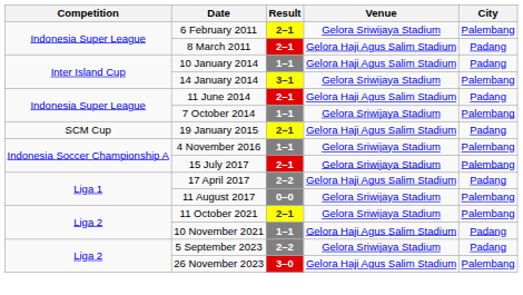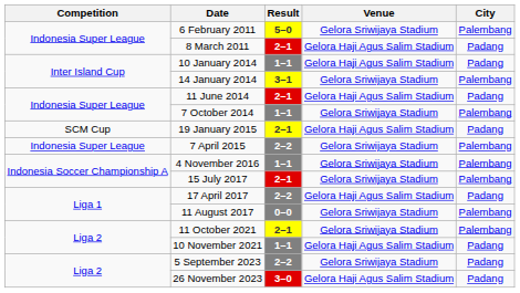 <table class="wikitable" style="text-align: center; font-size: 90%">
 <tr>
 <th>Competition</th>
 <th>Date</th>
 <th>Result</th>
 <th>Venue</th>
 <th>City</th>
 </tr>
 <tr>
 <td rowspan=2><a href='#'>Indonesia Super League</a></td>
 <td>6 February 2011</td>
-<td style="color:#333333; background:#FFFF00;"><strong>2–1</strong></td>
+<td style="color:#333333; background:#FFFF00;"><strong>5–0</strong></td>
 <td><a href='#'>Gelora Sriwijaya Stadium</a></td>
 <td><a href='#'>Palembang</a></td>
 </tr>
 <tr>
 <td>8 March 2011</td>
 <td style="color:#FFFFFF; background:#E00000;"><strong>2–1</strong></td>
 <td><a href='#'>Gelora Haji Agus Salim Stadium</a></td>
 <td><a href='#'>Padang</a></td>
 </tr>
 <tr>
 <td rowspan=2><a href='#'>Inter Island Cup</a></td>
 <td>10 January 2014</td>
 <td style="color:#fff; background:#808080;"><strong>1–1</strong></td>
 <td><a href='#'>Gelora Haji Agus Salim Stadium</a></td>
 <td><a href='#'>Padang</a></td>
 </tr>
 <tr>
 <td>14 January 2014</td>
 <td style="color:#333333; background:#FFFF00;"><strong>3–1</strong></td>
 <td><a href='#'>Gelora Sriwijaya Stadium</a></td>
 <td><a href='#'>Palembang</a></td>
 </tr>
 <tr>
 <td rowspan=2><a href='#'>Indonesia Super League</a></td>
 <td>11 June 2014</td>
 <td style="color:#FFFFFF; background:#E00000;"><strong>2–1</strong></td>
 <td><a href='#'>Gelora Haji Agus Salim Stadium</a></td>
 <td><a href='#'>Padang</a></td>
 </tr>
 <tr>
 <td>7 October 2014</td>
 <td style="color:#fff; background:#808080;"><strong>1–1</strong></td>
 <td><a href='#'>Gelora Sriwijaya Stadium</a></td>
 <td><a href='#'>Palembang</a></td>
 </tr>
 <tr>
 <td>SCM Cup</td>
 <td>19 January 2015</td>
 <td style="color:#333333; background:#FFFF00;"><strong>2–1</strong></td>
 <td><a href='#'>Gelora Haji Agus Salim Stadium</a></td>
 <td><a href='#'>Padang</a></td>
+</tr>
+<tr>
+<td><a href='#'>Indonesia Super League</a></td>
+<td>7 April 2015</td>
+<td style="color:#fff; background:#808080;"><strong>2–2</strong></td>
+<td><a href='#'>Gelora Sriwijaya Stadium</a></td>
+<td><a href='#'>Palembang</a></td>
 </tr>
 <tr>
 <td rowspan=2><a href='#'>Indonesia Soccer Championship A</a></td>
 <td>4 November 2016</td>
 <td style="color:#fff; background:#808080;"><strong>1–1</strong></td>
 <td><a href='#'>Gelora Sriwijaya Stadium</a></td>
 <td><a href='#'>Palembang</a></td>
 </tr>
 <tr>
 <td>15 July 2017</td>
 <td style="color:#FFFFFF; background:#E00000;"><strong>2–1</strong></td>
 <td><a href='#'>Gelora Sriwijaya Stadium</a></td>
 <td><a href='#'>Palembang</a></td>
 </tr>
 <tr>
 <td rowspan=2><a href='#'>Liga 1</a></td>
 <td>17 April 2017</td>
 <td style="color:#fff; background:#808080;"><strong>2–2</strong></td>
 <td><a href='#'>Gelora Haji Agus Salim Stadium</a></td>
 <td><a href='#'>Padang</a></td>
 </tr>
 <tr>
 <td>11 August 2017</td>
 <td style="color:#fff; background:#808080;"><strong>0–0</strong></td>
 <td><a href='#'>Gelora Sriwijaya Stadium</a></td>
 <td><a href='#'>Palembang</a></td>
 </tr>
 <tr>
 <td rowspan=2><a href='#'>Liga 2</a></td>
 <td>11 October 2021</td>
 <td style="color:#333333; background:#FFFF00;"><strong>2–1</strong></td>
 <td><a href='#'>Gelora Sriwijaya Stadium</a></td>
 <td><a href='#'>Palembang</a></td>
 </tr>
 <tr>
 <td>10 November 2021</td>
 <td style="color:#fff; background:#808080;"><strong>1–1</strong></td>
 <td><a href='#'>Gelora Haji Agus Salim Stadium</a></td>
 <td><a href='#'>Padang</a></td>
 </tr>
 <tr>
 <td rowspan=2><a href='#'>Liga 2</a></td>
 <td>5 September 2023</td>
 <td style="color:#fff; background:#808080;"><strong>2–2</strong></td>
 <td><a href='#'>Gelora Sriwijaya Stadium</a></td>
 <td><a href='#'>Padang</a></td>
 </tr>
 <tr>
 <td>26 November 2023</td>
 <td style="color:#FFFFFF; background:#E00000;"><strong>3–0</strong></td>
 <td><a href='#'>Gelora Haji Agus Salim Stadium</a></td>
-<td><a href='#'>Palembang</a></td>
+<td><a href='#'>Padang</a></td>
 </tr>
 </table>
